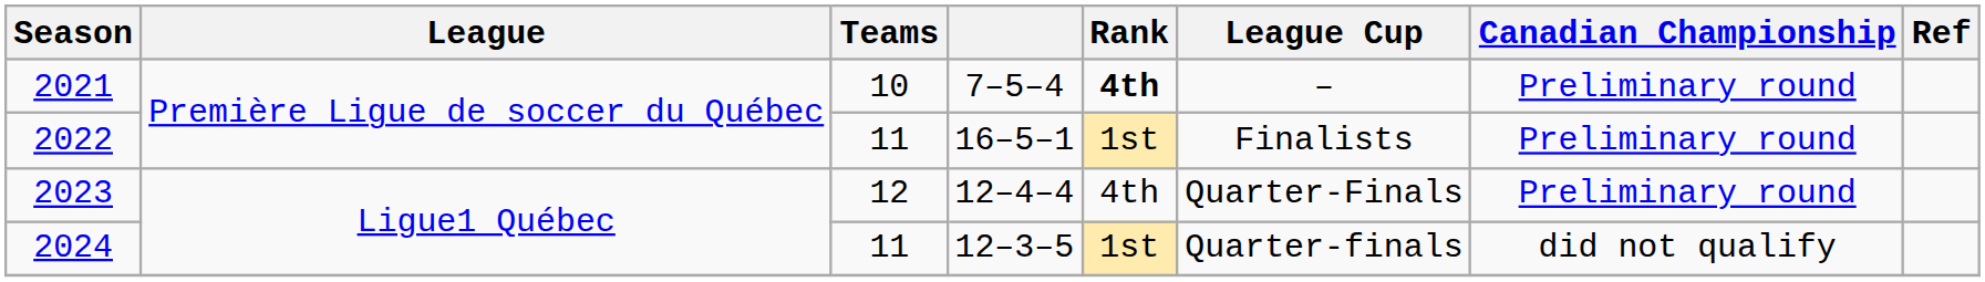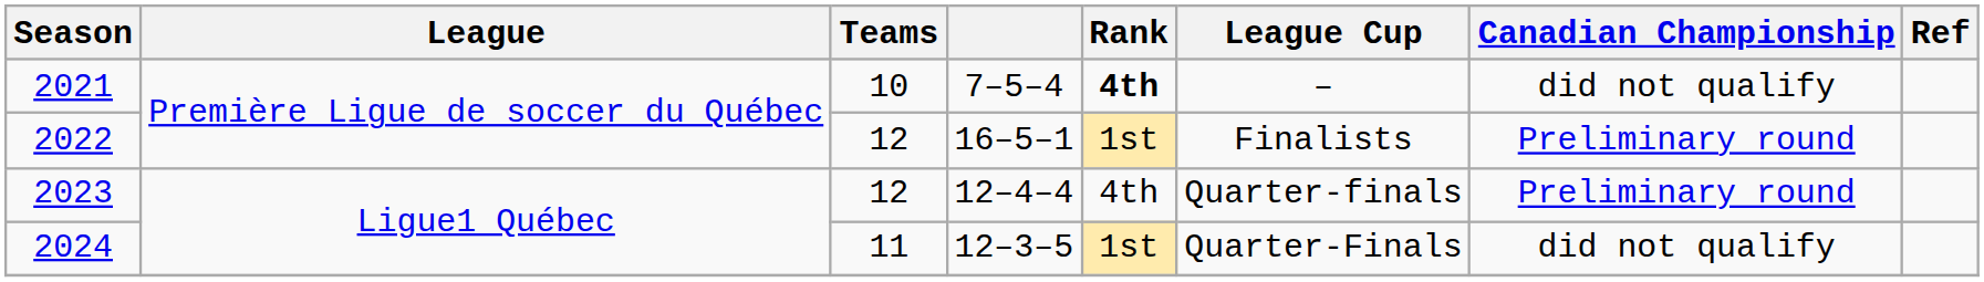 <table class="wikitable" style="text-align: center;">
 <tr>
 <th>Season</th>
 <th>League</th>
 <th>Teams</th>
 <th></th>
 <th>Rank</th>
 <th>League Cup</th>
 <th><a href='#'>Canadian Championship</a></th>
 <th>Ref</th>
 </tr>
 <tr>
 <td><a href='#'>2021</a></td>
 <td rowspan="2"><a href='#'>Première Ligue de soccer du Québec</a></td>
 <td>10</td>
 <td>7–5–4</td>
 <td><strong>4th</strong></td>
 <td>–</td>
-<td><a href='#'>Preliminary round</a></td>
+<td>did not qualify</td>
 <td></td>
 </tr>
 <tr>
 <td><a href='#'>2022</a></td>
-<td>11</td>
+<td>12</td>
 <td>16–5–1</td>
 <td bgcolor="FFEBAD">1st</td>
 <td>Finalists</td>
 <td><a href='#'>Preliminary round</a></td>
 <td></td>
 </tr>
 <tr>
 <td><a href='#'>2023</a></td>
 <td rowspan=2><a href='#'>Ligue1 Québec</a></td>
 <td>12</td>
 <td>12–4–4</td>
 <td>4th</td>
-<td>Quarter-Finals</td>
+<td>Quarter-finals</td>
 <td><a href='#'>Preliminary round</a></td>
 <td></td>
 </tr>
 <tr>
 <td><a href='#'>2024</a></td>
 <td>11</td>
 <td>12–3–5</td>
 <td bgcolor="FFEBAD">1st</td>
-<td>Quarter-finals</td>
+<td>Quarter-Finals</td>
 <td>did not qualify</td>
 <td></td>
 </tr>
 <tr>
 </tr>
 </table>
